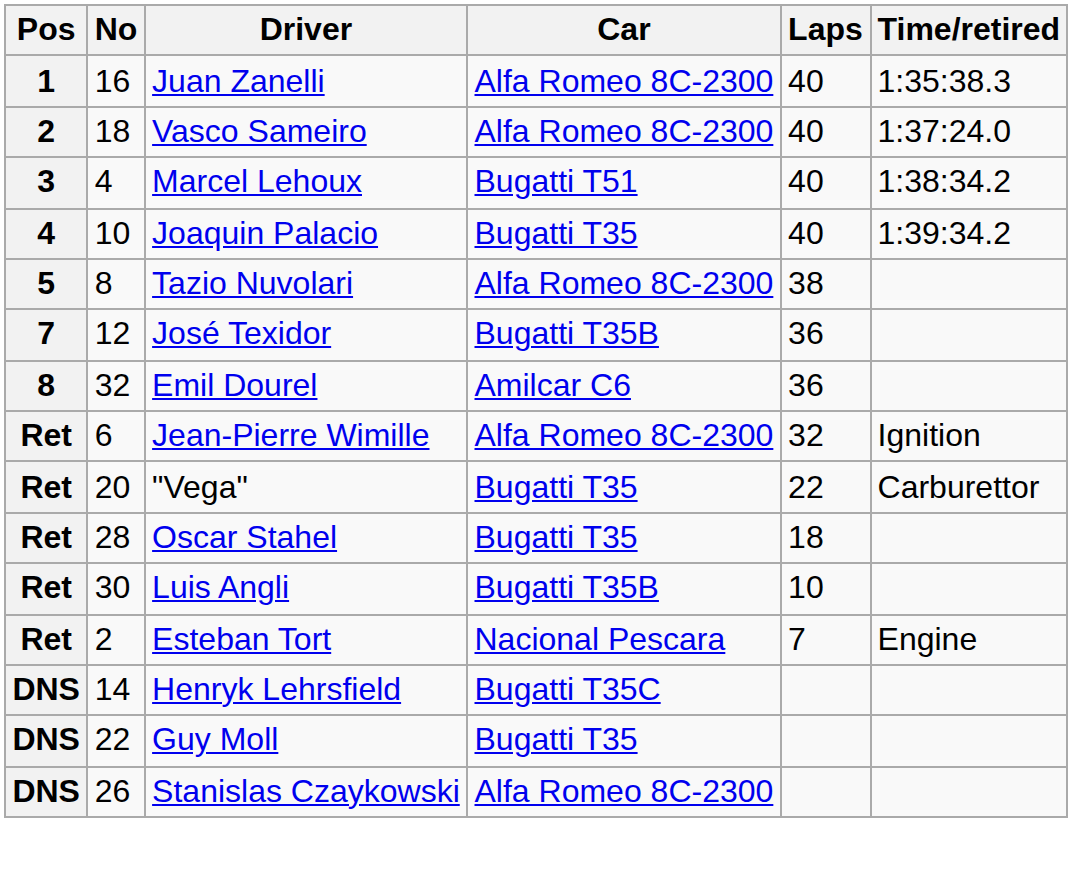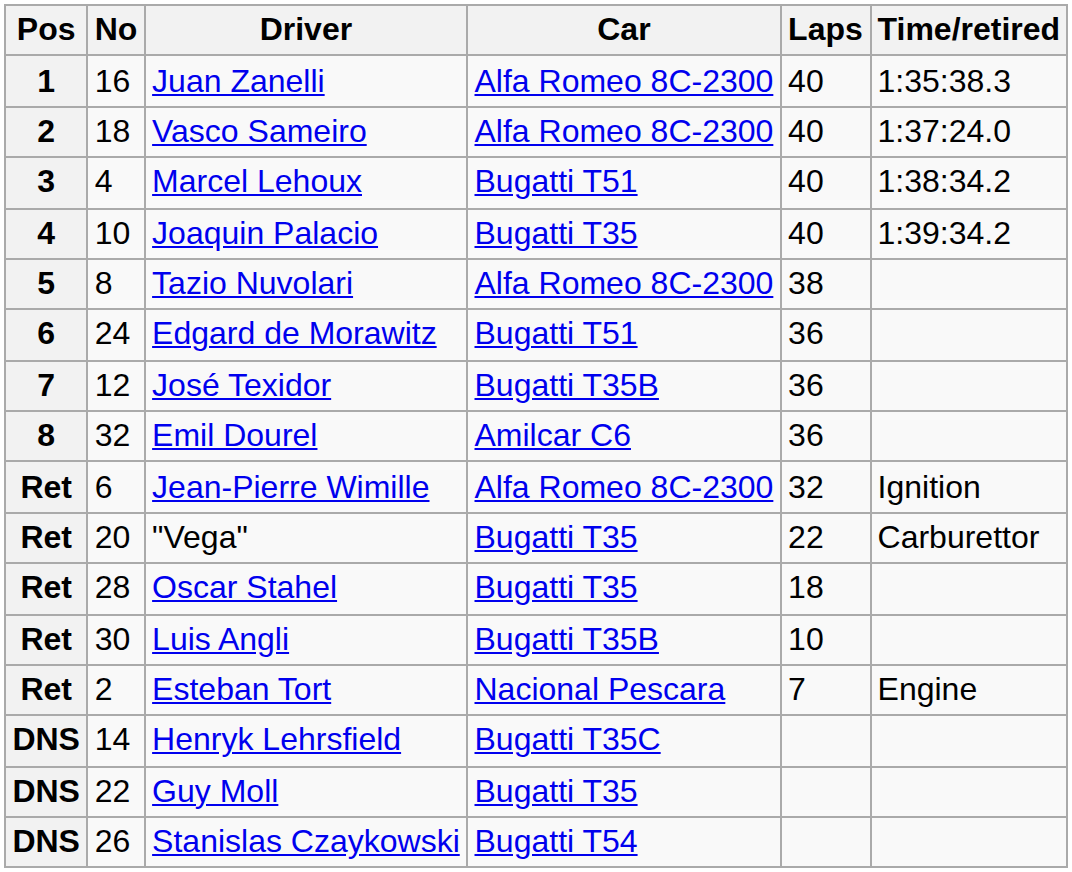 <table class="wikitable">
 <tr>
 <th>Pos</th>
 <th>No</th>
 <th>Driver</th>
 <th>Car</th>
 <th>Laps</th>
 <th>Time/retired</th>
 </tr>
 <tr>
 <th>1</th>
 <td>16</td>
 <td> <a href='#'>Juan Zanelli</a></td>
 <td><a href='#'>Alfa Romeo 8C-2300</a></td>
 <td>40</td>
 <td>1:35:38.3</td>
 </tr>
 <tr>
 <th>2</th>
 <td>18</td>
 <td> <a href='#'>Vasco Sameiro</a></td>
 <td><a href='#'>Alfa Romeo 8C-2300</a></td>
 <td>40</td>
 <td>1:37:24.0</td>
 </tr>
 <tr>
 <th>3</th>
 <td>4</td>
 <td> <a href='#'>Marcel Lehoux</a></td>
 <td><a href='#'>Bugatti T51</a></td>
 <td>40</td>
 <td>1:38:34.2</td>
 </tr>
 <tr>
 <th>4</th>
 <td>10</td>
 <td> <a href='#'>Joaquin Palacio</a></td>
 <td><a href='#'>Bugatti T35</a></td>
 <td>40</td>
 <td>1:39:34.2</td>
 </tr>
 <tr>
 <th>5</th>
 <td>8</td>
 <td> <a href='#'>Tazio Nuvolari</a></td>
 <td><a href='#'>Alfa Romeo 8C-2300</a></td>
 <td>38</td>
+<td></td>
+</tr>
+<tr>
+<th>6</th>
+<td>24</td>
+<td> <a href='#'>Edgard de Morawitz</a></td>
+<td><a href='#'>Bugatti T51</a></td>
+<td>36</td>
 <td></td>
 </tr>
 <tr>
 <th>7</th>
 <td>12</td>
 <td> <a href='#'>José Texidor</a></td>
 <td><a href='#'>Bugatti T35B</a></td>
 <td>36</td>
 <td></td>
 </tr>
 <tr>
 <th>8</th>
 <td>32</td>
 <td> <a href='#'>Emil Dourel</a></td>
 <td><a href='#'>Amilcar C6</a></td>
 <td>36</td>
 <td></td>
 </tr>
 <tr>
 <th>Ret</th>
 <td>6</td>
 <td> <a href='#'>Jean-Pierre Wimille</a></td>
 <td><a href='#'>Alfa Romeo 8C-2300</a></td>
 <td>32</td>
 <td>Ignition</td>
 </tr>
 <tr>
 <th>Ret</th>
 <td>20</td>
 <td> "Vega"</td>
 <td><a href='#'>Bugatti T35</a></td>
 <td>22</td>
 <td>Carburettor</td>
 </tr>
 <tr>
 <th>Ret</th>
 <td>28</td>
 <td> <a href='#'>Oscar Stahel</a></td>
 <td><a href='#'>Bugatti T35</a></td>
 <td>18</td>
 <td></td>
 </tr>
 <tr>
 <th>Ret</th>
 <td>30</td>
 <td> <a href='#'>Luis Angli</a></td>
 <td><a href='#'>Bugatti T35B</a></td>
 <td>10</td>
 <td></td>
 </tr>
 <tr>
 <th>Ret</th>
 <td>2</td>
 <td> <a href='#'>Esteban Tort</a></td>
 <td><a href='#'>Nacional Pescara</a></td>
 <td>7</td>
 <td>Engine</td>
 </tr>
 <tr>
 <th>DNS</th>
 <td>14</td>
 <td> <a href='#'>Henryk Lehrsfield</a></td>
 <td><a href='#'>Bugatti T35C</a></td>
 <td></td>
 <td></td>
 </tr>
 <tr>
 <th>DNS</th>
 <td>22</td>
 <td> <a href='#'>Guy Moll</a></td>
 <td><a href='#'>Bugatti T35</a></td>
 <td></td>
 <td></td>
 </tr>
 <tr>
 <th>DNS</th>
 <td>26</td>
 <td> <a href='#'>Stanislas Czaykowski</a></td>
-<td><a href='#'>Alfa Romeo 8C-2300</a></td>
+<td><a href='#'>Bugatti T54</a></td>
 <td></td>
 <td></td>
 </tr>
 </table>
